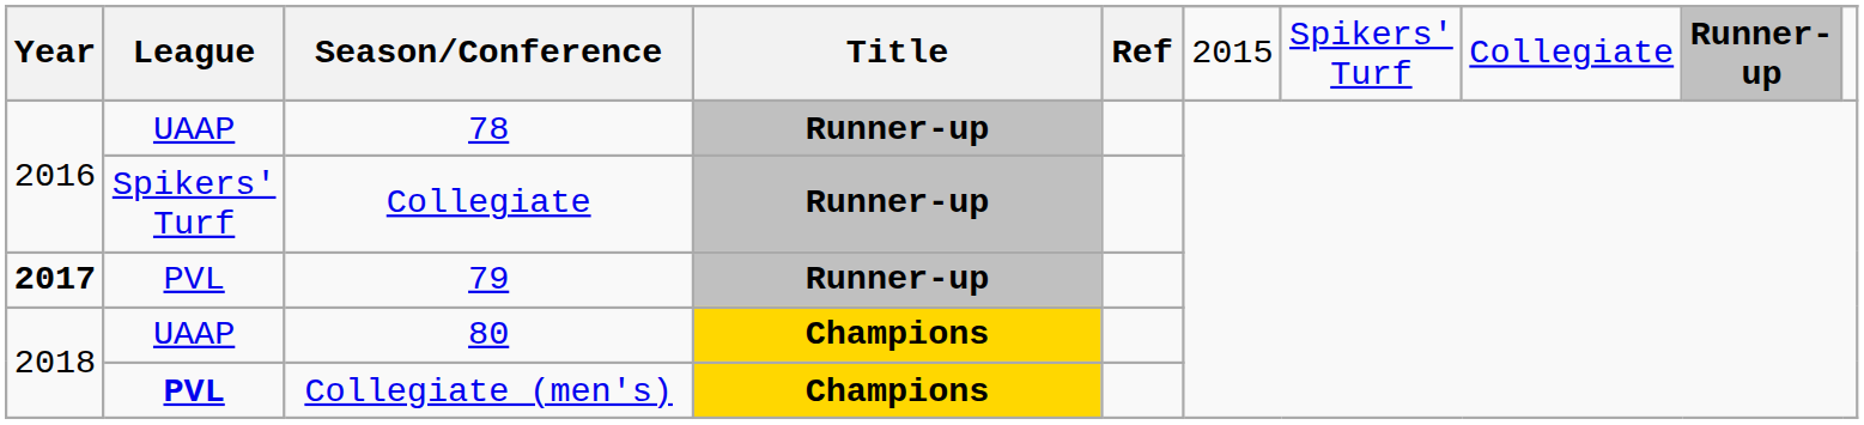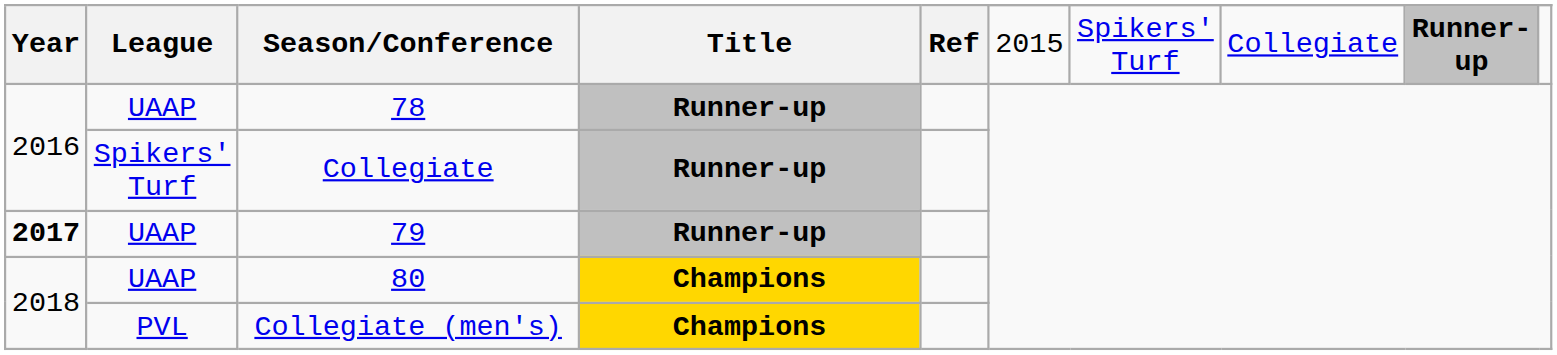 <table class="wikitable sortable" style="text-align:center" width="80%">
 <tr>
 <th style="width:25px;" rowspan="2">Year</th>
 <th style="width:25px;" rowspan="2">League</th>
 <th style="width:150px;" rowspan="2">Season/Conference</th>
 <th style="width:150px;" rowspan="2">Title</th>
 <th style="width:25px;" rowspan="2">Ref</th>
 </tr>
 <tr align=center>
 <td>2015</td>
 <td><a href='#'>Spikers' Turf</a></td>
 <td><a href='#'>Collegiate</a></td>
 <td style="background:silver;"><strong>Runner-up</strong></td>
 <td></td>
 </tr>
 <tr align=center>
 <td rowspan=2>2016</td>
 <td><a href='#'>UAAP</a></td>
 <td><a href='#'>78</a></td>
 <td style="background:silver;"><strong>Runner-up</strong></td>
 <td></td>
 </tr>
 <tr align=center>
 <td><a href='#'>Spikers' Turf</a></td>
 <td><a href='#'>Collegiate</a></td>
 <td style="background:silver;"><strong>Runner-up</strong></td>
 <td></td>
 </tr>
 <tr align=center>
 <td rowspan=1><strong>2017</strong></td>
-<td><a href='#'>PVL</a></td>
+<td><a href='#'>UAAP</a></td>
 <td><a href='#'>79</a></td>
 <td style="background:silver;"><strong>Runner-up</strong></td>
 <td></td>
 </tr>
 <tr align=center>
 <td rowspan=2>2018</td>
 <td><a href='#'>UAAP</a></td>
 <td><a href='#'>80</a></td>
 <td style="background:gold;"><strong>Champions</strong></td>
 <td></td>
 </tr>
 <tr align=center>
-<td><strong><a href='#'>PVL</a></strong></td>
+<td><a href='#'>PVL</a></td>
 <td><a href='#'>Collegiate (men's)</a></td>
 <td style="background:gold;"><strong>Champions</strong></td>
 <td></td>
 </tr>
 </table>
